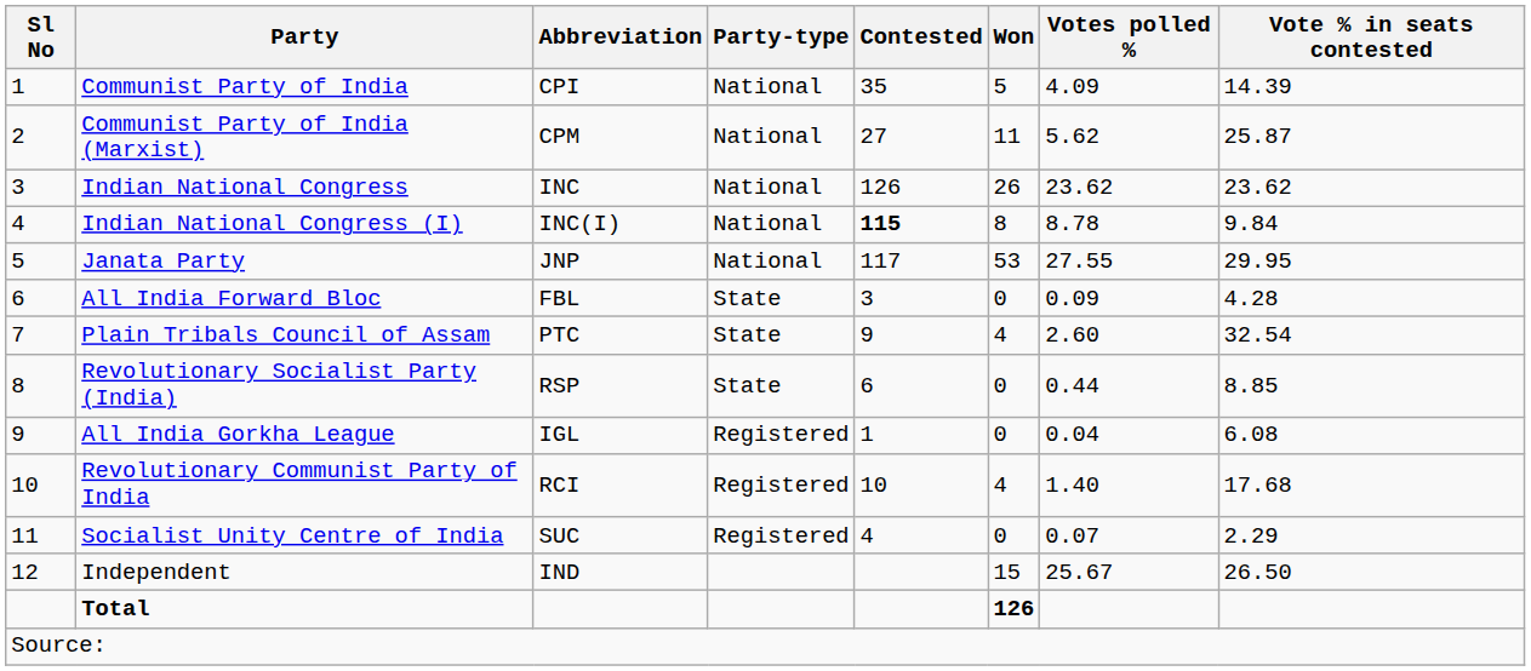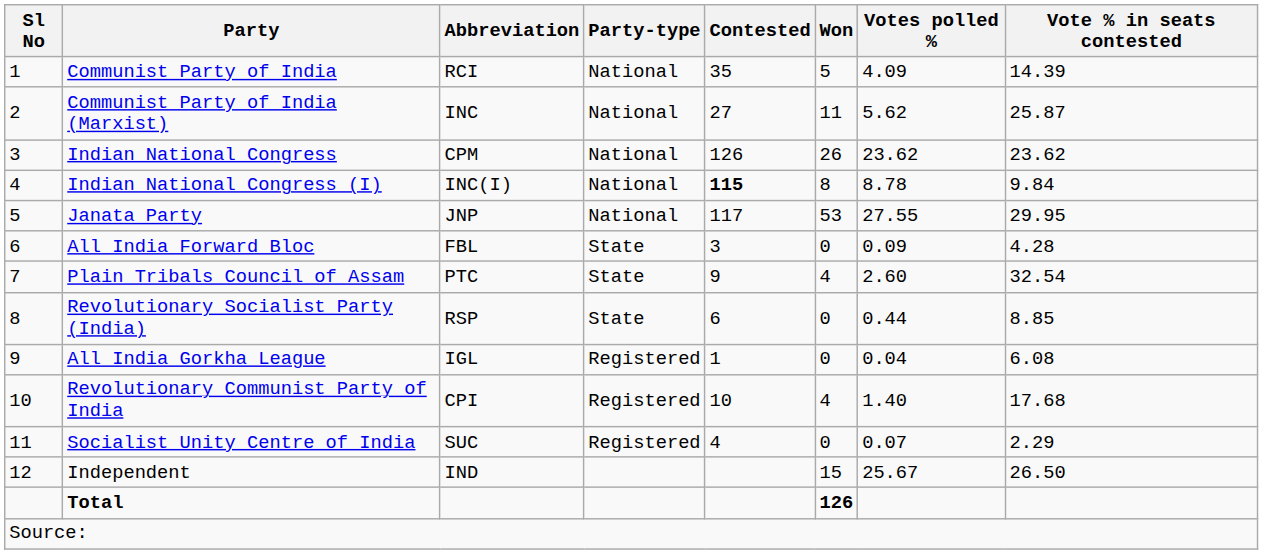 <table class="wikitable sortable">
 <tr>
 <th>Sl No</th>
 <th>Party</th>
 <th>Abbreviation</th>
 <th>Party-type</th>
 <th>Contested</th>
 <th>Won</th>
 <th>Votes polled %</th>
 <th>Vote % in seats contested</th>
 </tr>
 <tr>
 <td>1</td>
 <td><a href='#'>Communist Party of India</a></td>
-<td>CPI</td>
+<td>RCI</td>
 <td>National</td>
 <td>35</td>
 <td>5</td>
 <td>4.09</td>
 <td>14.39</td>
 </tr>
 <tr>
 <td>2</td>
 <td><a href='#'>Communist Party of India (Marxist) </a></td>
-<td>CPM</td>
+<td>INC</td>
 <td>National</td>
 <td>27</td>
 <td>11</td>
 <td>5.62</td>
 <td>25.87</td>
 </tr>
 <tr>
 <td>3</td>
 <td><a href='#'>Indian National Congress</a></td>
-<td>INC</td>
+<td>CPM</td>
 <td>National</td>
 <td>126</td>
 <td>26</td>
 <td>23.62</td>
 <td>23.62</td>
 </tr>
 <tr>
 <td>4</td>
 <td><a href='#'>Indian National Congress (I)</a></td>
 <td>INC(I)</td>
 <td>National</td>
 <td><strong>115</strong></td>
 <td>8</td>
 <td>8.78</td>
 <td>9.84</td>
 </tr>
 <tr>
 <td>5</td>
 <td><a href='#'>Janata Party</a></td>
 <td>JNP</td>
 <td>National</td>
 <td>117</td>
 <td>53</td>
 <td>27.55</td>
 <td>29.95</td>
 </tr>
 <tr>
 <td>6</td>
 <td><a href='#'>All India Forward Bloc</a></td>
 <td>FBL</td>
 <td>State</td>
 <td>3</td>
 <td>0</td>
 <td>0.09</td>
 <td>4.28</td>
 </tr>
 <tr>
 <td>7</td>
 <td><a href='#'>Plain Tribals Council of Assam</a></td>
 <td>PTC</td>
 <td>State</td>
 <td>9</td>
 <td>4</td>
 <td>2.60</td>
 <td>32.54</td>
 </tr>
 <tr>
 <td>8</td>
 <td><a href='#'>Revolutionary Socialist Party (India) </a></td>
 <td>RSP</td>
 <td>State</td>
 <td>6</td>
 <td>0</td>
 <td>0.44</td>
 <td>8.85</td>
 </tr>
 <tr>
 <td>9</td>
 <td><a href='#'>All India Gorkha League </a></td>
 <td>IGL</td>
 <td>Registered</td>
 <td>1</td>
 <td>0</td>
 <td>0.04</td>
 <td>6.08</td>
 </tr>
 <tr>
 <td>10</td>
 <td><a href='#'>Revolutionary Communist Party of India</a></td>
-<td>RCI</td>
+<td>CPI</td>
 <td>Registered</td>
 <td>10</td>
 <td>4</td>
 <td>1.40</td>
 <td>17.68</td>
 </tr>
 <tr>
 <td>11</td>
 <td><a href='#'> Socialist Unity Centre of India</a></td>
 <td>SUC</td>
 <td>Registered</td>
 <td>4</td>
 <td>0</td>
 <td>0.07</td>
 <td>2.29</td>
 </tr>
 <tr>
 <td>12</td>
 <td>Independent</td>
 <td>IND</td>
 <td></td>
 <td></td>
 <td>15</td>
 <td>25.67</td>
 <td>26.50</td>
 </tr>
 <tr>
 <td></td>
 <td><strong>Total</strong></td>
 <td></td>
 <td></td>
 <td></td>
 <td><strong>126</strong></td>
 <td></td>
 <td></td>
 </tr>
 <tr>
 <td align=left colspan=8>Source: </td>
 </tr>
 </table>
